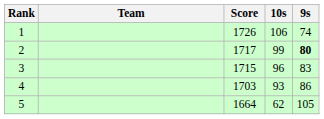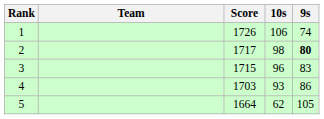 <table class=wikitable style="text-align:center">
 <tr>
 <th width=40>Rank</th>
 <th width=250>Team</th>
 <th width=50>Score</th>
 <th width=30>10s</th>
 <th width=30>9s</th>
 </tr>
 <tr bgcolor="ccffcc">
 <td>1</td>
 <td align=left></td>
 <td>1726</td>
 <td>106</td>
 <td>74</td>
 </tr>
 <tr bgcolor="ccffcc">
 <td>2</td>
 <td align=left></td>
 <td>1717</td>
-<td>99</td>
+<td>98</td>
 <td><strong>80</strong></td>
 </tr>
 <tr bgcolor="ccffcc">
 <td>3</td>
 <td align=left></td>
 <td>1715</td>
 <td>96</td>
 <td>83</td>
 </tr>
 <tr bgcolor="ccffcc">
 <td>4</td>
 <td align=left></td>
 <td>1703</td>
 <td>93</td>
 <td>86</td>
 </tr>
 <tr bgcolor="ccffcc">
 <td>5</td>
 <td align=left></td>
 <td>1664</td>
 <td>62</td>
 <td>105</td>
 </tr>
 </table>
